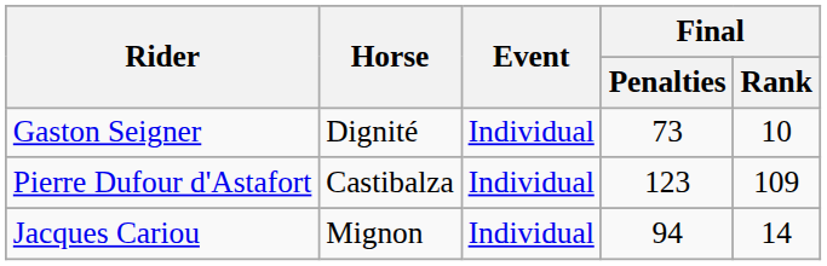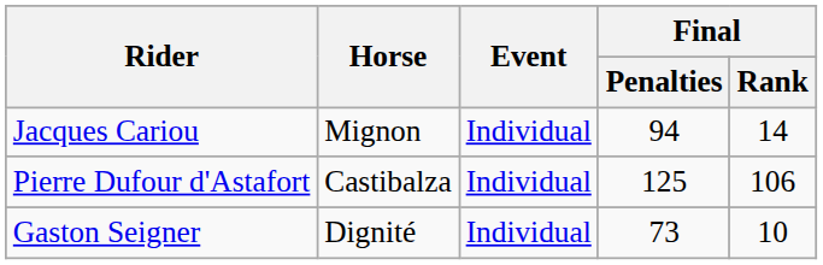 <table class=wikitable style="font-size:90%">
 <tr>
 <th rowspan="2">Rider</th>
 <th rowspan="2">Horse</th>
 <th rowspan="2">Event</th>
 <th colspan="2">Final</th>
 </tr>
 <tr>
 <th>Penalties</th>
 <th>Rank</th>
 </tr>
 <tr>
+<td><a href='#'>Jacques Cariou</a></td>
+<td>Mignon</td>
+<td><a href='#'>Individual</a></td>
+<td align=center>94</td>
+<td align=center>14</td>
+</tr>
+<tr>
+<td><a href='#'>Pierre Dufour d'Astafort</a></td>
+<td>Castibalza</td>
+<td><a href='#'>Individual</a></td>
+<td align=center>125</td>
+<td align=center>106</td>
+</tr>
+<tr>
 <td><a href='#'>Gaston Seigner</a></td>
 <td>Dignité</td>
 <td><a href='#'>Individual</a></td>
 <td align=center>73</td>
 <td align=center>10</td>
 </tr>
-<tr>
-<td><a href='#'>Pierre Dufour d'Astafort</a></td>
-<td>Castibalza</td>
-<td><a href='#'>Individual</a></td>
-<td align=center>123</td>
-<td align=center>109</td>
-</tr>
-<tr>
-<td><a href='#'>Jacques Cariou</a></td>
-<td>Mignon</td>
-<td><a href='#'>Individual</a></td>
-<td align=center>94</td>
-<td align=center>14</td>
-</tr>
 </table>
